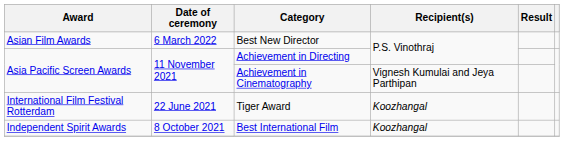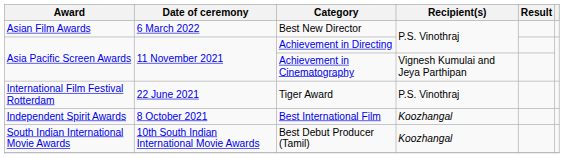 <table class="wikitable sortable">
 <tr style="background:#ccc; text-align:center;">
 <th>Award</th>
 <th>Date of ceremony</th>
 <th>Category</th>
 <th>Recipient(s)</th>
 <th>Result</th>
 <th class="unsortable"></th>
 </tr>
 <tr>
 <td><a href='#'>Asian Film Awards</a></td>
 <td><a href='#'>6 March 2022</a></td>
 <td>Best New Director</td>
 <td rowspan="2">P.S. Vinothraj</td>
 <td></td>
 <td style="text-align:center;"></td>
 </tr>
 <tr>
 <td rowspan="2"><a href='#'>Asia Pacific Screen Awards</a></td>
 <td rowspan="2"><a href='#'>11 November 2021</a></td>
 <td><a href='#'>Achievement in Directing</a></td>
 <td></td>
 <td rowspan="2" style="text-align:center;"></td>
 </tr>
 <tr>
 <td><a href='#'>Achievement in Cinematography</a></td>
 <td>Vignesh Kumulai and Jeya Parthipan</td>
 <td></td>
 </tr>
 <tr>
 <td><a href='#'>International Film Festival Rotterdam</a></td>
 <td><a href='#'>22 June 2021</a></td>
 <td>Tiger Award</td>
-<td><em>Koozhangal</em></td>
+<td>P.S. Vinothraj</td>
 <td></td>
 <td style="text-align:center;"></td>
 </tr>
 <tr>
 <td><a href='#'>Independent Spirit Awards</a></td>
 <td><a href='#'>8 October 2021</a></td>
 <td><a href='#'>Best International Film</a></td>
 <td><em>Koozhangal</em></td>
 <td></td>
 <td style="text-align:center;"></td>
 </tr>
 <tr>
+<td><a href='#'>South Indian International Movie Awards</a></td>
+<td><a href='#'>10th South Indian International Movie Awards</a></td>
+<td>Best Debut Producer (Tamil)</td>
+<td><em>Koozhangal</em></td>
+<td></td>
+<td style="text-align:center;"></td>
+</tr>
+<tr>
 </tr>
 </table>
